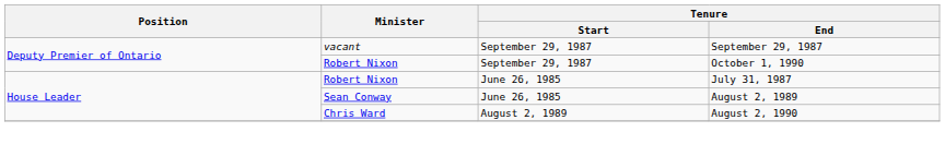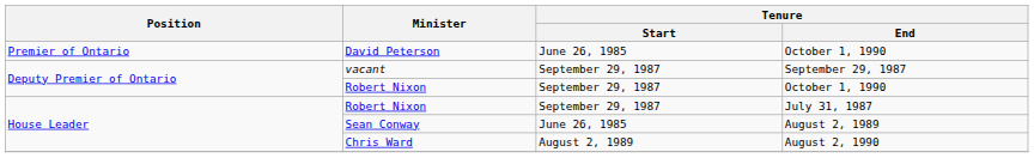 <table class="wikitable" style="width: 75%">
 <tr>
 <th rowspan="2">Position</th>
 <th rowspan="2">Minister</th>
 <th colspan="2">Tenure</th>
 </tr>
 <tr>
 <th>Start</th>
 <th>End</th>
+</tr>
+<tr>
+<td><a href='#'>Premier of Ontario</a></td>
+<td><a href='#'>David Peterson</a></td>
+<td>June 26, 1985</td>
+<td>October 1, 1990</td>
 </tr>
 <tr>
 <td rowspan="2"><a href='#'>Deputy Premier of Ontario</a></td>
 <td><em>vacant</em></td>
 <td>September 29, 1987</td>
 <td>September 29, 1987</td>
 </tr>
 <tr>
 <td><a href='#'>Robert Nixon</a></td>
 <td>September 29, 1987</td>
 <td>October 1, 1990</td>
 </tr>
 <tr>
 <td rowspan="3"><a href='#'>House Leader</a></td>
 <td><a href='#'>Robert Nixon</a></td>
-<td>June 26, 1985</td>
+<td>September 29, 1987</td>
 <td>July 31, 1987</td>
 </tr>
 <tr>
 <td><a href='#'>Sean Conway</a></td>
 <td>June 26, 1985</td>
 <td>August 2, 1989</td>
 </tr>
 <tr>
 <td><a href='#'>Chris Ward</a></td>
 <td>August 2, 1989</td>
 <td>August 2, 1990</td>
 </tr>
 <tr>
 </tr>
 </table>
